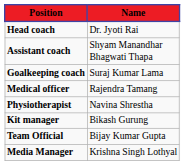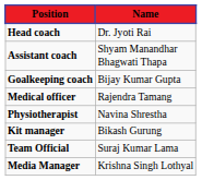 <table class="wikitable" style="font-size:90%;">
 <tr>
 <th style="background:#ED1C24;border: 2px solid #3F43A4;"><span>Position</span></th>
 <th style="background:#ED1C24;border: 2px solid #3F43A4;"><span>Name</span></th>
 </tr>
 <tr>
 <td><strong>Head coach</strong></td>
 <td> Dr. Jyoti Rai</td>
 </tr>
 <tr>
 <td><strong>Assistant coach</strong></td>
 <td> Shyam Manandhar <br>  Bhagwati Thapa</td>
 </tr>
 <tr>
 <td><strong>Goalkeeping coach</strong></td>
-<td> Suraj Kumar Lama</td>
+<td> Bijay Kumar Gupta</td>
 </tr>
 <tr>
 <td><strong>Medical officer</strong></td>
 <td> Rajendra Tamang</td>
 </tr>
 <tr>
 <td><strong>Physiotherapist</strong></td>
 <td> Navina Shrestha</td>
 </tr>
 <tr>
 <td><strong>Kit manager</strong></td>
 <td> Bikash Gurung</td>
 </tr>
 <tr>
 <td><strong>Team Official</strong></td>
-<td> Bijay Kumar Gupta</td>
+<td> Suraj Kumar Lama</td>
 </tr>
 <tr>
 <td><strong>Media Manager</strong></td>
 <td> Krishna Singh Lothyal</td>
 </tr>
 </table>
